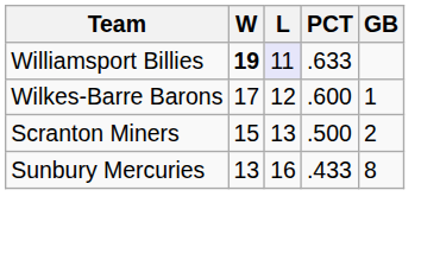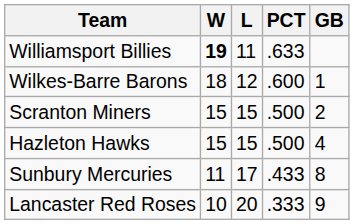 <table class="wikitable" style="font-size:90%">
 <tr>
 <th>Team</th>
 <th>W</th>
 <th>L</th>
 <th>PCT</th>
 <th>GB</th>
 </tr>
 <tr>
 <td>Williamsport Billies</td>
 <td><strong>19</strong></td>
-<td style="background: lavender;">11</td>
+<td>11</td>
 <td>.633</td>
 <td></td>
 </tr>
 <tr>
 <td>Wilkes-Barre Barons</td>
-<td>17</td>
+<td>18</td>
 <td>12</td>
 <td>.600</td>
 <td>1</td>
 </tr>
 <tr>
 <td>Scranton Miners</td>
 <td>15</td>
-<td>13</td>
+<td>15</td>
 <td>.500</td>
 <td>2</td>
 </tr>
 <tr>
+<td>Hazleton Hawks</td>
+<td>15</td>
+<td>15</td>
+<td>.500</td>
+<td>4</td>
+</tr>
+<tr>
 <td>Sunbury Mercuries</td>
-<td>13</td>
-<td>16</td>
+<td>11</td>
+<td>17</td>
 <td>.433</td>
 <td>8</td>
 </tr>
+<tr>
+<td>Lancaster Red Roses</td>
+<td>10</td>
+<td>20</td>
+<td>.333</td>
+<td>9</td>
+</tr>
 </table>
